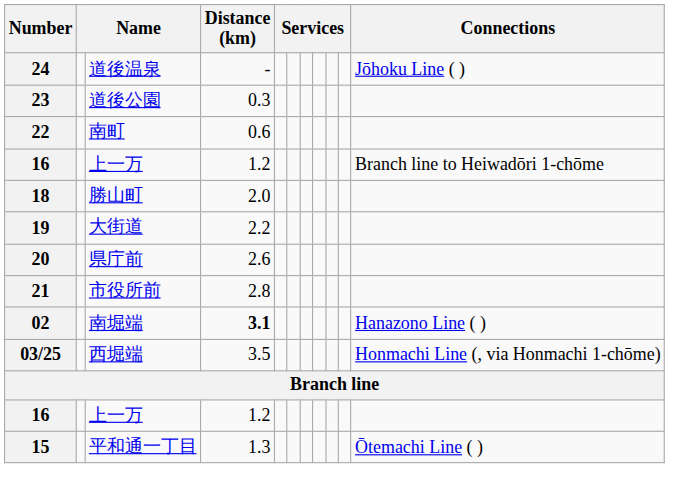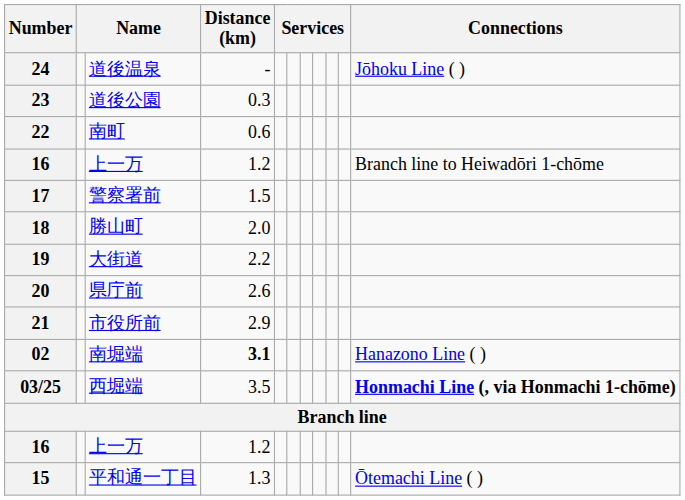 <table class="wikitable" rules="all">
 <tr>
 <th>Number</th>
 <th colspan="2">Name</th>
 <th style="width:3em;">Distance (km)</th>
 <th colspan="6">Services</th>
 <th>Connections</th>
 </tr>
 <tr>
 <th>24</th>
 <td></td>
 <td><a href='#'>道後温泉</a></td>
 <td style="text-align:right;">-</td>
 <td> </td>
 <td> </td>
 <td style="text-align: center"></td>
 <td style="text-align: center"></td>
 <td> </td>
 <td></td>
 <td><a href='#'>Jōhoku Line</a> ( )</td>
 </tr>
 <tr>
 <th>23</th>
 <td></td>
 <td><a href='#'>道後公園</a></td>
 <td style="text-align:right;">0.3</td>
 <td> </td>
 <td> </td>
 <td style="text-align: center"></td>
 <td style="text-align: center"></td>
 <td> </td>
 <td> </td>
 <td> </td>
 </tr>
 <tr>
 <th>22</th>
 <td></td>
 <td><a href='#'>南町</a></td>
 <td style="text-align:right;">0.6</td>
 <td> </td>
 <td> </td>
 <td style="text-align: center"></td>
 <td style="text-align: center"></td>
 <td> </td>
 <td> </td>
 <td> </td>
 </tr>
 <tr>
 <th>16</th>
 <td></td>
 <td><a href='#'>上一万</a></td>
 <td style="text-align:right;">1.2</td>
 <td style="text-align: center"></td>
 <td style="text-align: center"></td>
 <td style="text-align: center"></td>
 <td style="text-align: center"></td>
 <td> </td>
 <td> </td>
 <td>Branch line to Heiwadōri 1-chōme</td>
 </tr>
 <tr>
+<th>17</th>
+<td></td>
+<td><a href='#'>警察署前</a></td>
+<td style="text-align:right;">1.5</td>
+<td style="text-align: center"></td>
+<td style="text-align: center"></td>
+<td style="text-align: center"></td>
+<td style="text-align: center"></td>
+<td> </td>
+<td> </td>
+<td> </td>
+</tr>
+<tr>
 <th>18</th>
 <td></td>
 <td><a href='#'>勝山町</a></td>
 <td style="text-align:right;">2.0</td>
 <td style="text-align: center"></td>
 <td style="text-align: center"></td>
 <td style="text-align: center"></td>
 <td style="text-align: center"></td>
 <td> </td>
 <td> </td>
 <td> </td>
 </tr>
 <tr>
 <th>19</th>
 <td></td>
 <td><a href='#'>大街道</a></td>
 <td style="text-align:right;">2.2</td>
 <td style="text-align: center"></td>
 <td style="text-align: center"></td>
 <td style="text-align: center"></td>
 <td style="text-align: center"></td>
 <td> </td>
 <td></td>
 <td> </td>
 </tr>
 <tr>
 <th>20</th>
 <td></td>
 <td><a href='#'>県庁前</a></td>
 <td style="text-align:right;">2.6</td>
 <td style="text-align: center"></td>
 <td style="text-align: center"></td>
 <td style="text-align: center"></td>
 <td style="text-align: center"></td>
 <td> </td>
 <td> </td>
 <td> </td>
 </tr>
 <tr>
 <th>21</th>
 <td></td>
 <td><a href='#'>市役所前</a></td>
-<td style="text-align:right;">2.8</td>
+<td style="text-align:right;">2.9</td>
 <td style="text-align: center"></td>
 <td style="text-align: center"></td>
 <td style="text-align: center"></td>
 <td style="text-align: center"></td>
 <td> </td>
 <td> </td>
 <td> </td>
 </tr>
 <tr>
 <th>02</th>
 <td></td>
 <td><a href='#'>南堀端</a></td>
 <td style="text-align:right;"><strong>3.1</strong></td>
 <td style="text-align: center"></td>
 <td style="text-align: center"></td>
 <td style="text-align: center"></td>
 <td style="text-align: center"></td>
 <td style="text-align: center"></td>
 <td></td>
 <td><a href='#'>Hanazono Line</a> (   )</td>
 </tr>
 <tr>
 <th>03/25</th>
 <td></td>
 <td><a href='#'>西堀端</a></td>
 <td style="text-align:right;">3.5</td>
 <td style="text-align: center"></td>
 <td style="text-align: center"></td>
 <td> </td>
 <td style="text-align: center"></td>
 <td> </td>
 <td> </td>
-<td><a href='#'>Honmachi Line</a> (, via Honmachi 1-chōme)</td>
+<td><strong><a href='#'>Honmachi Line</a> (, via Honmachi 1-chōme)</strong></td>
 </tr>
 <tr>
 <th colspan="11">Branch line</th>
 </tr>
 <tr>
 <th>16</th>
 <td></td>
 <td><a href='#'>上一万</a></td>
 <td style="text-align:right;">1.2</td>
 <td style="text-align: center"></td>
 <td style="text-align: center"></td>
 <td style="text-align: center"></td>
 <td style="text-align: center"></td>
 <td> </td>
 <td> </td>
 <td> </td>
 </tr>
 <tr>
 <th>15</th>
 <td></td>
 <td><a href='#'>平和通一丁目</a></td>
 <td style="text-align:right;">1.3</td>
 <td style="text-align: center"></td>
 <td style="text-align: center"></td>
 <td> </td>
 <td> </td>
 <td> </td>
 <td> </td>
 <td><a href='#'>Ōtemachi Line</a> ( )</td>
 </tr>
 </table>
